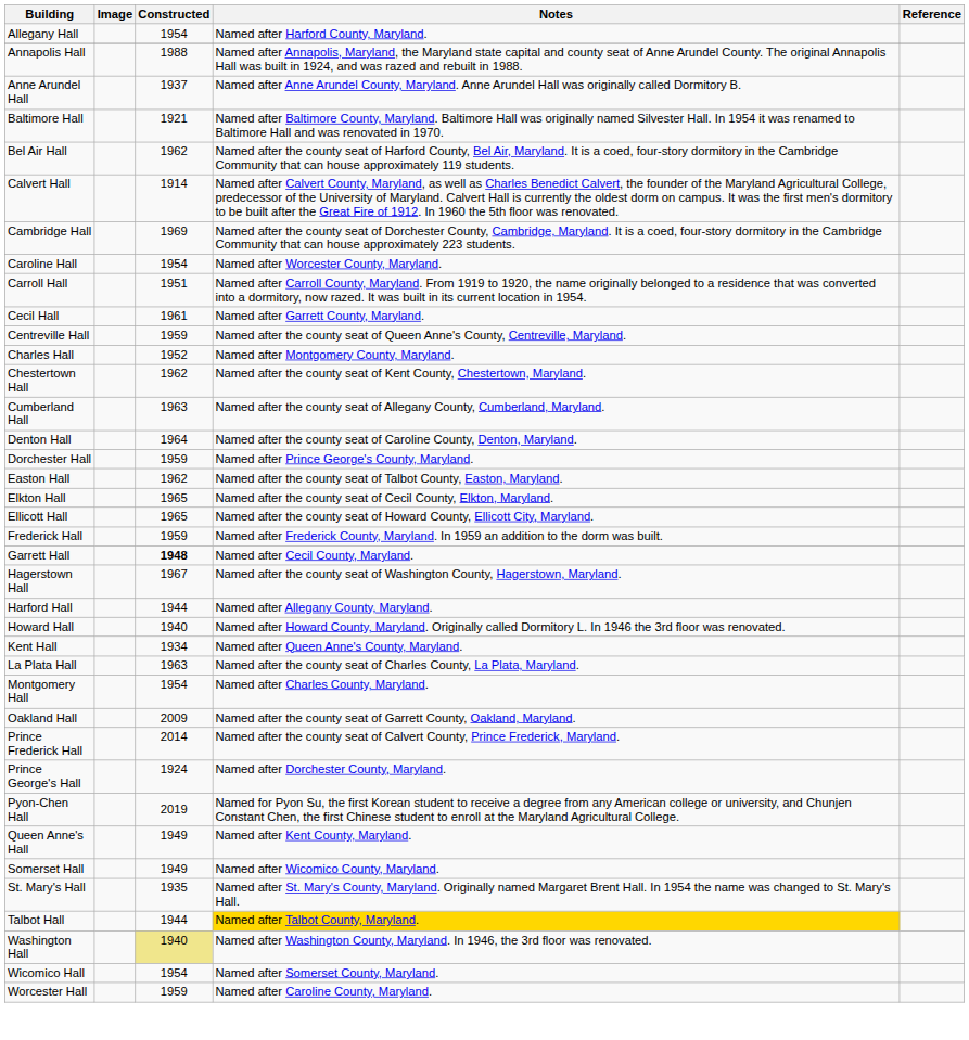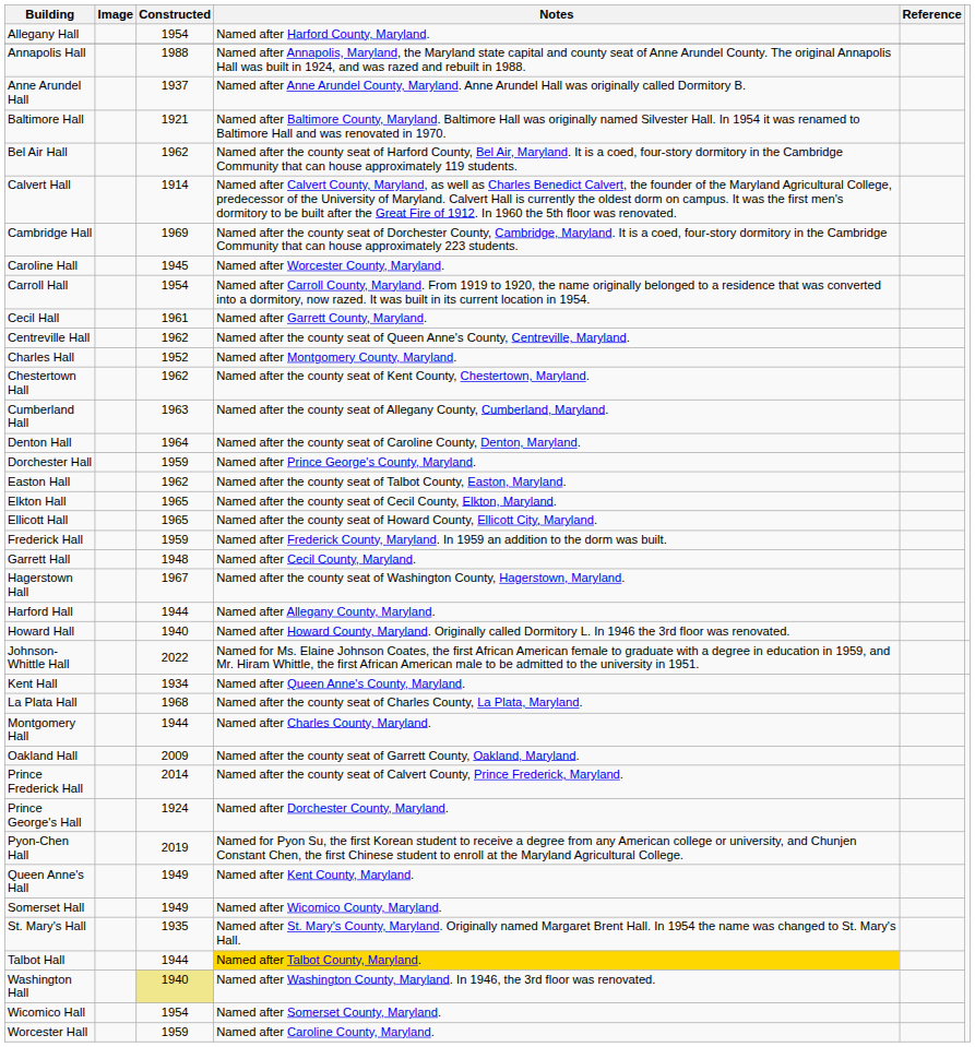 <table class="wikitable sortable" style="width:100%">
 <tr>
 <th width="*">Building</th>
 <th width="*" class="unsortable">Image</th>
 <th width="*">Constructed</th>
 <th width="*" class="unsortable">Notes</th>
 <th wdith="*" class="unsortable">Reference</th>
 </tr>
 <tr valign="top">
 <td>Allegany Hall</td>
 <td align="center"></td>
 <td align="center">1954</td>
 <td>Named after <a href='#'>Harford County, Maryland</a>.</td>
 <td align="center"></td>
 </tr>
 <tr valign="top">
 </tr>
 <tr valign="top">
 <td>Annapolis Hall</td>
 <td align="center"></td>
 <td align="center">1988</td>
 <td>Named after <a href='#'>Annapolis, Maryland</a>, the Maryland state capital and county seat of Anne Arundel County.  The original Annapolis Hall was built in 1924, and was razed and rebuilt in 1988.</td>
 <td align="center"></td>
 </tr>
 <tr valign="top">
 <td>Anne Arundel Hall</td>
 <td align="center"></td>
 <td align="center">1937</td>
 <td>Named after <a href='#'>Anne Arundel County, Maryland</a>. Anne Arundel Hall was originally called Dormitory B.</td>
 <td align="center"></td>
 </tr>
 <tr valign="top">
 <td>Baltimore Hall</td>
 <td align="center"></td>
 <td align="center">1921</td>
 <td>Named after <a href='#'>Baltimore County, Maryland</a>.  Baltimore Hall was originally named Silvester Hall. In 1954 it was renamed to Baltimore Hall and was renovated in 1970.</td>
 <td align="center"></td>
 </tr>
 <tr valign="top">
 <td>Bel Air Hall</td>
 <td align="center"></td>
 <td align="center">1962</td>
 <td>Named after the county seat of Harford County, <a href='#'>Bel Air, Maryland</a>. It is a coed, four-story dormitory in the Cambridge Community that can house approximately 119 students.</td>
 <td align="center"></td>
 </tr>
 <tr valign="top">
 <td>Calvert Hall</td>
 <td align="center"></td>
 <td align="center">1914</td>
 <td>Named after <a href='#'>Calvert County, Maryland</a>, as well as <a href='#'>Charles Benedict Calvert</a>, the founder of the Maryland Agricultural College, predecessor of the University of Maryland. Calvert Hall is currently the oldest dorm on campus. It was the first men's dormitory to be built after the <a href='#'>Great Fire of 1912</a>. In 1960 the 5th floor was renovated.</td>
 <td align="center"></td>
 </tr>
 <tr valign="top">
 <td>Cambridge Hall</td>
 <td align="center"></td>
 <td align="center">1969</td>
 <td>Named after the county seat of Dorchester County, <a href='#'>Cambridge, Maryland</a>. It is a coed, four-story dormitory in the Cambridge Community that can house approximately 223 students.</td>
 <td align="center"></td>
 </tr>
 <tr valign="top">
 <td>Caroline Hall</td>
 <td align="center"></td>
-<td align="center">1954</td>
+<td align="center">1945</td>
 <td>Named after <a href='#'>Worcester County, Maryland</a>.</td>
 <td align="center"></td>
 </tr>
 <tr valign="top">
 <td>Carroll Hall</td>
 <td align="center"></td>
-<td align="center">1951</td>
+<td align="center">1954</td>
 <td>Named after <a href='#'>Carroll County, Maryland</a>. From 1919 to 1920, the name originally belonged to a residence that was converted into a dormitory, now razed. It was built in its current location in 1954.</td>
 <td align="center"></td>
 </tr>
 <tr valign="top">
 <td>Cecil Hall</td>
 <td align="center"></td>
 <td align="center">1961</td>
 <td>Named after <a href='#'>Garrett County, Maryland</a>.</td>
 <td align="center"></td>
 </tr>
 <tr valign="top">
 <td>Centreville Hall</td>
 <td align="center"></td>
-<td align="center">1959</td>
+<td align="center">1962</td>
 <td>Named after the county seat of Queen Anne's County, <a href='#'>Centreville, Maryland</a>.</td>
 <td align="center"></td>
 </tr>
 <tr valign="top">
 <td>Charles Hall</td>
 <td align="center"></td>
 <td align="center">1952</td>
 <td>Named after <a href='#'>Montgomery County, Maryland</a>.</td>
 <td align="center"></td>
 </tr>
 <tr valign="top">
 <td>Chestertown Hall</td>
 <td align="center"></td>
 <td align="center">1962</td>
 <td>Named after the county seat of Kent County, <a href='#'>Chestertown, Maryland</a>.</td>
 <td align="center"></td>
 </tr>
 <tr valign="top">
 <td>Cumberland Hall</td>
 <td align="center"></td>
 <td align="center">1963</td>
 <td>Named after the county seat of Allegany County, <a href='#'>Cumberland, Maryland</a>.</td>
 <td align="center"></td>
 </tr>
 <tr valign="top">
 <td>Denton Hall</td>
 <td align="center"></td>
 <td align="center">1964</td>
 <td>Named after the county seat of Caroline County, <a href='#'>Denton, Maryland</a>.</td>
 <td align="center"></td>
 </tr>
 <tr valign="top">
 <td>Dorchester Hall</td>
 <td align="center"></td>
 <td align="center">1959</td>
 <td>Named after <a href='#'>Prince George's County, Maryland</a>.</td>
 <td align="center"></td>
 </tr>
 <tr valign="top">
 <td>Easton Hall</td>
 <td align="center"></td>
 <td align="center">1962</td>
 <td>Named after the county seat of Talbot County, <a href='#'>Easton, Maryland</a>.</td>
 <td align="center"></td>
 </tr>
 <tr valign="top">
 <td>Elkton Hall</td>
 <td align="center"></td>
 <td align="center">1965</td>
 <td>Named after the county seat of Cecil County, <a href='#'>Elkton, Maryland</a>.</td>
 <td align="center"></td>
 </tr>
 <tr valign="top">
 <td>Ellicott Hall</td>
 <td align="center"></td>
 <td align="center">1965</td>
 <td>Named after the county seat of Howard County, <a href='#'>Ellicott City, Maryland</a>.</td>
 <td align="center"></td>
 </tr>
 <tr valign="top">
 <td>Frederick Hall</td>
 <td align="center"></td>
 <td align="center">1959</td>
 <td>Named after <a href='#'>Frederick County, Maryland</a>. In 1959 an addition to the dorm was built.</td>
 <td align="center"></td>
 </tr>
 <tr valign="top">
 <td>Garrett Hall</td>
 <td align="center"></td>
-<td align="center"><strong>1948</strong></td>
+<td align="center">1948</td>
 <td>Named after <a href='#'>Cecil County, Maryland</a>.</td>
 <td align="center"></td>
 </tr>
 <tr valign="top">
 <td>Hagerstown Hall</td>
 <td align="center"></td>
 <td align="center">1967</td>
 <td>Named after the county seat of Washington County, <a href='#'>Hagerstown, Maryland</a>.</td>
 <td align="center"></td>
 </tr>
 <tr valign="top">
 <td>Harford Hall</td>
 <td align="center"></td>
 <td align="center">1944</td>
 <td>Named after <a href='#'>Allegany County, Maryland</a>.</td>
 <td align="center"></td>
 </tr>
 <tr valign="top">
 <td>Howard Hall</td>
 <td align="center"></td>
 <td align="center">1940</td>
 <td>Named after <a href='#'>Howard County, Maryland</a>. Originally called Dormitory L. In 1946 the 3rd floor was renovated.</td>
 <td align="center"></td>
 </tr>
+<tr>
+<td>Johnson-Whittle Hall</td>
+<td></td>
+<td align="center">2022</td>
+<td>Named for Ms. Elaine Johnson Coates, the first African American female to graduate with a degree in education in 1959, and Mr. Hiram Whittle, the first African American male to be admitted to the university in 1951.</td>
+<td align="center"></td>
+<td></td>
+</tr>
 <tr valign="top">
 <td>Kent Hall</td>
 <td align="center"></td>
 <td align="center">1934</td>
 <td>Named after <a href='#'>Queen Anne's County, Maryland</a>.</td>
 <td align="center"></td>
 </tr>
 <tr valign="top">
 <td>La Plata Hall</td>
 <td align="center"></td>
-<td align="center">1963</td>
+<td align="center">1968</td>
 <td>Named after the county seat of Charles County, <a href='#'>La Plata, Maryland</a>.</td>
 <td align="center"></td>
 </tr>
 <tr valign="top">
 <td>Montgomery Hall</td>
 <td align="center"></td>
-<td align="center">1954</td>
+<td align="center">1944</td>
 <td>Named after <a href='#'>Charles County, Maryland</a>.</td>
 <td align="center"></td>
 </tr>
 <tr valign="top">
 <td>Oakland Hall</td>
 <td align="center"></td>
 <td align="center">2009</td>
 <td>Named after the county seat of Garrett County, <a href='#'>Oakland, Maryland</a>.</td>
 <td align="center"></td>
 </tr>
 <tr valign="top">
 <td>Prince Frederick Hall</td>
 <td align="center"></td>
 <td align="center">2014</td>
 <td>Named after the county seat of Calvert County, <a href='#'>Prince Frederick, Maryland</a>.</td>
 <td align="center"></td>
 </tr>
 <tr valign="top">
 <td>Prince George's Hall</td>
 <td align="center"></td>
 <td align="center">1924</td>
 <td>Named after <a href='#'>Dorchester County, Maryland</a>.</td>
 <td align="center"></td>
 </tr>
 <tr>
 <td>Pyon-Chen Hall</td>
 <td></td>
 <td align="center">2019</td>
 <td>Named for Pyon Su, the first Korean student to receive a degree from any American college or university, and Chunjen Constant Chen, the first Chinese student to enroll at the Maryland Agricultural College.</td>
 <td align="center"></td>
 </tr>
 <tr valign="top">
 <td>Queen Anne's Hall</td>
 <td align="center"></td>
 <td align="center">1949</td>
 <td>Named after <a href='#'>Kent County, Maryland</a>.</td>
 <td align="center"></td>
 </tr>
 <tr valign="top">
 <td>Somerset Hall</td>
 <td align="center"></td>
 <td align="center">1949</td>
 <td>Named after <a href='#'>Wicomico County, Maryland</a>.</td>
 <td align="center"></td>
 </tr>
 <tr valign="top">
 <td>St. Mary's Hall</td>
 <td align="center"></td>
 <td align="center">1935</td>
 <td>Named after <a href='#'>St. Mary's County, Maryland</a>. Originally named Margaret Brent Hall. In 1954 the name was changed to St. Mary's Hall.</td>
 <td align="center"></td>
 </tr>
 <tr valign="top">
 <td>Talbot Hall</td>
 <td align="center"></td>
 <td align="center">1944</td>
 <td style="background: gold;">Named after <a href='#'>Talbot County, Maryland</a>.</td>
 <td align="center"></td>
 </tr>
 <tr valign="top">
 <td>Washington Hall</td>
 <td align="center"></td>
 <td align="center" style="background: khaki;">1940</td>
 <td>Named after <a href='#'>Washington County, Maryland</a>. In 1946, the 3rd floor was renovated.</td>
 <td align="center"></td>
 </tr>
 <tr valign="top">
 <td>Wicomico Hall</td>
 <td align="center"></td>
 <td align="center">1954</td>
 <td>Named after <a href='#'>Somerset County, Maryland</a>.</td>
 <td align="center"></td>
 </tr>
 <tr valign="top">
 <td>Worcester Hall</td>
 <td align="center"></td>
 <td align="center">1959</td>
 <td>Named after <a href='#'>Caroline County, Maryland</a>.</td>
 <td align="center"></td>
 </tr>
 </table>
